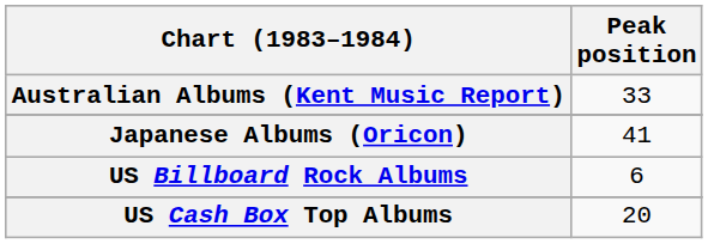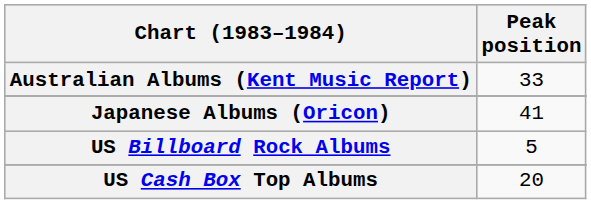 <table class="wikitable sortable plainrowheaders" style="text-align:center">
 <tr>
 <th scope="col">Chart (1983–1984)</th>
 <th scope="col">Peak<br>position</th>
 </tr>
 <tr>
 <th scope="row">Australian Albums (<a href='#'>Kent Music Report</a>)</th>
 <td>33</td>
 </tr>
 <tr>
 </tr>
 <tr>
 <th scope="row">Japanese Albums (<a href='#'>Oricon</a>)</th>
 <td>41</td>
 </tr>
 <tr>
 <th scope="row">US <em><a href='#'>Billboard</a></em> <a href='#'>Rock Albums</a></th>
-<td style="text-align:center;">6</td>
+<td style="text-align:center;">5</td>
 </tr>
 <tr>
 </tr>
 <tr>
 <th scope="row">US <em><a href='#'>Cash Box</a></em> Top Albums</th>
 <td style="text-align:center;">20</td>
 </tr>
 </table>
